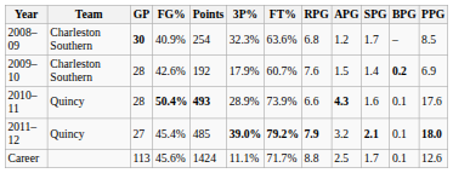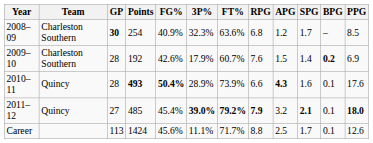 <table class="wikitable">
 <tr>
 <th>Year</th>
 <th>Team</th>
 <th>GP</th>
+<th>Points</th>
 <th>FG%</th>
-<th>Points</th>
 <th>3P%</th>
 <th>FT%</th>
 <th>RPG</th>
 <th>APG</th>
 <th>SPG</th>
 <th>BPG</th>
 <th>PPG</th>
 </tr>
 <tr>
 <td>2008–09</td>
 <td>Charleston Southern</td>
 <td><strong>30</strong></td>
+<td>254</td>
 <td>40.9%</td>
-<td>254</td>
 <td>32.3%</td>
 <td>63.6%</td>
 <td>6.8</td>
 <td>1.2</td>
 <td>1.7</td>
 <td>–</td>
 <td>8.5</td>
 </tr>
 <tr>
 <td>2009–10</td>
 <td>Charleston Southern</td>
 <td>28</td>
+<td>192</td>
 <td>42.6%</td>
-<td>192</td>
 <td>17.9%</td>
 <td>60.7%</td>
 <td>7.6</td>
 <td>1.5</td>
 <td>1.4</td>
 <td><strong>0.2</strong></td>
 <td>6.9</td>
 </tr>
 <tr>
 <td>2010–11</td>
 <td>Quincy</td>
 <td>28</td>
+<td><strong>493</strong></td>
 <td><strong>50.4%</strong></td>
-<td><strong>493</strong></td>
 <td>28.9%</td>
 <td>73.9%</td>
 <td>6.6</td>
 <td><strong>4.3</strong></td>
 <td>1.6</td>
 <td>0.1</td>
 <td>17.6</td>
 </tr>
 <tr>
 <td>2011–12</td>
 <td>Quincy</td>
 <td>27</td>
+<td>485</td>
 <td>45.4%</td>
-<td>485</td>
 <td><strong>39.0%</strong></td>
 <td><strong>79.2%</strong></td>
 <td><strong>7.9</strong></td>
 <td>3.2</td>
 <td><strong>2.1</strong></td>
 <td>0.1</td>
 <td><strong>18.0</strong></td>
 </tr>
 <tr>
 <td>Career</td>
 <td></td>
 <td>113</td>
+<td>1424</td>
 <td>45.6%</td>
-<td>1424</td>
 <td>11.1%</td>
 <td>71.7%</td>
 <td>8.8</td>
 <td>2.5</td>
 <td>1.7</td>
 <td>0.1</td>
 <td>12.6</td>
 </tr>
 </table>
